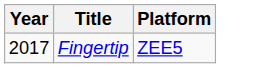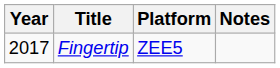 <table class="wikitable">
 <tr>
 <th>Year</th>
 <th>Title</th>
 <th>Platform</th>
+<th>Notes</th>
 </tr>
 <tr>
 <td>2017</td>
 <td><em><a href='#'>Fingertip</a></em></td>
 <td><a href='#'>ZEE5</a></td>
+<td></td>
 </tr>
 </table>
